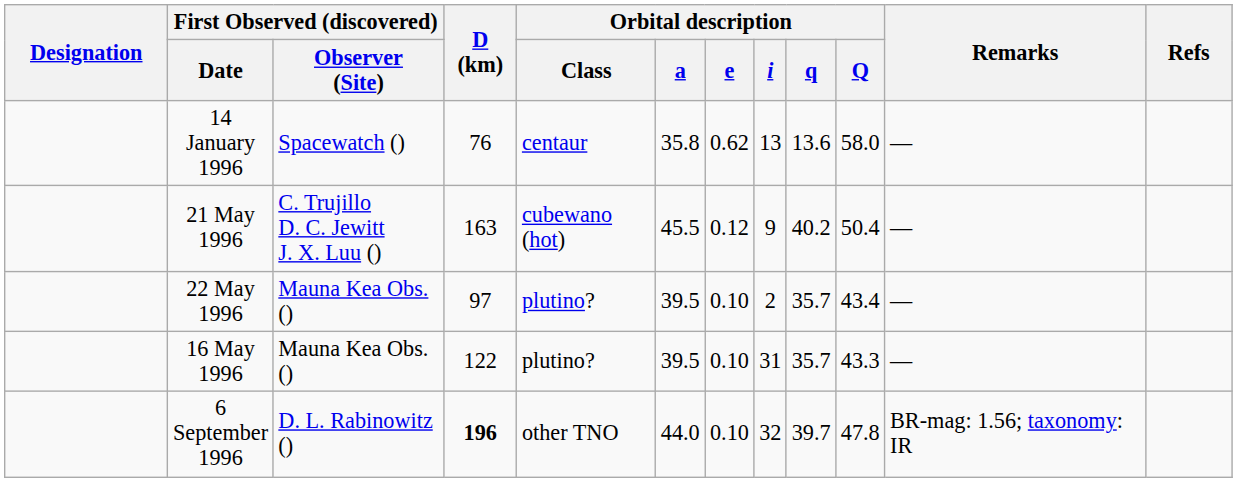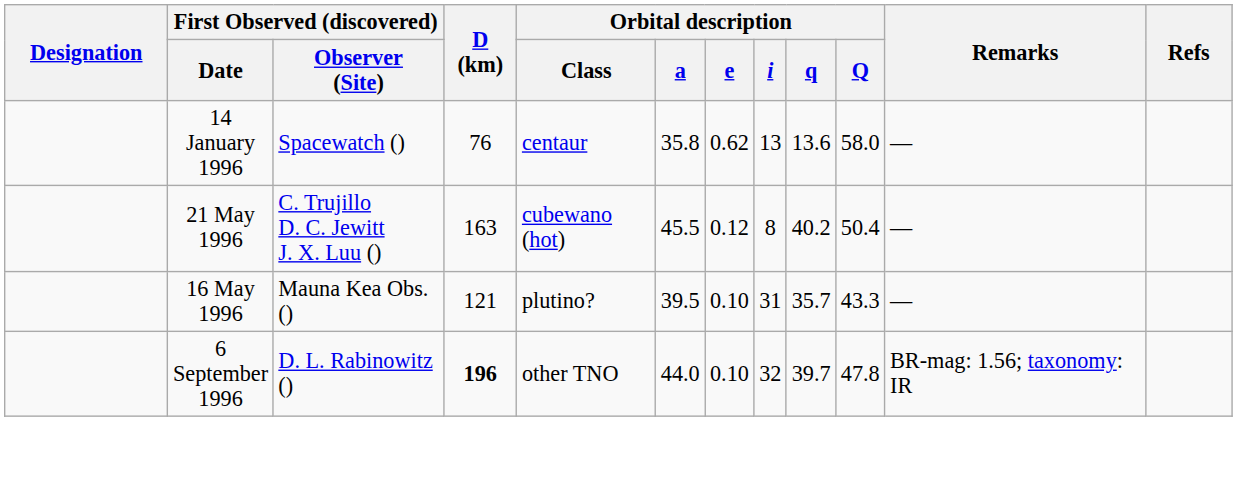 <table class="wikitable sortable" style="width: 100%;">
 <tr>
 <th width= 110 rowspan=2><a href='#'>Designation</a></th>
 <th colspan=2 width=115>First Observed (discovered)</th>
 <th rowspan=2><a href='#'>D</a> (km)</th>
 <th colspan=6>Orbital description</th>
 <th rowspan=2 width=180>Remarks</th>
 <th rowspan=2 width=55 class="unsortable">Refs</th>
 </tr>
 <tr>
 <th width=55>Date</th>
 <th><a href='#'>Observer</a><br>(<a href='#'>Site</a>)</th>
 <th>Class</th>
 <th><a href='#'>a</a><br></th>
 <th><a href='#'>e</a></th>
 <th><a href='#'><em>i</em></a><br></th>
 <th><a href='#'>q</a><br></th>
 <th><a href='#'>Q</a><br></th>
 </tr>
 <tr id="1996 AS20">
 <td></td>
 <td align=center>14 January 1996</td>
 <td><a href='#'>Spacewatch</a> ()</td>
 <td align=center>76</td>
 <td><a href='#'>centaur</a></td>
 <td>35.8</td>
 <td>0.62</td>
 <td align=center>13</td>
 <td>13.6</td>
 <td>58.0</td>
 <td>—</td>
 <td></td>
 </tr>
 <tr id="1996 KV1">
 <td></td>
 <td align=center>21 May 1996</td>
 <td><a href='#'>C. Trujillo</a><br><a href='#'>D. C. Jewitt</a><br><a href='#'>J. X. Luu</a> ()</td>
 <td align=center>163</td>
 <td><a href='#'>cubewano</a> (<a href='#'>hot</a>)</td>
 <td>45.5</td>
 <td>0.12</td>
-<td align=center>9</td>
+<td align=center>8</td>
 <td>40.2</td>
 <td>50.4</td>
-<td>—</td>
-<td></td>
-</tr>
-<tr id="1996 KX1">
-<td></td>
-<td align=center>22 May 1996</td>
-<td><a href='#'>Mauna Kea Obs.</a> ()</td>
-<td align=center>97</td>
-<td><a href='#'>plutino</a>?</td>
-<td>39.5</td>
-<td>0.10</td>
-<td align=center>2</td>
-<td>35.7</td>
-<td>43.4</td>
 <td>—</td>
 <td></td>
 </tr>
 <tr id="1996 KY1">
 <td></td>
 <td align=center>16 May 1996</td>
 <td>Mauna Kea Obs. ()</td>
-<td align=center>122</td>
+<td align=center>121</td>
 <td>plutino?</td>
 <td>39.5</td>
 <td>0.10</td>
 <td align=center>31</td>
 <td>35.7</td>
 <td>43.3</td>
 <td>—</td>
 <td></td>
 </tr>
 <tr id="1996 RQ20">
 <td></td>
 <td align=center>6 September 1996</td>
 <td><a href='#'>D. L. Rabinowitz</a> ()</td>
 <td align=center><strong>196</strong></td>
 <td>other TNO</td>
 <td>44.0</td>
 <td>0.10</td>
 <td align=center>32</td>
 <td>39.7</td>
 <td>47.8</td>
 <td>BR-mag: 1.56; <a href='#'>taxonomy</a>: IR</td>
 <td></td>
 </tr>
 </table>
